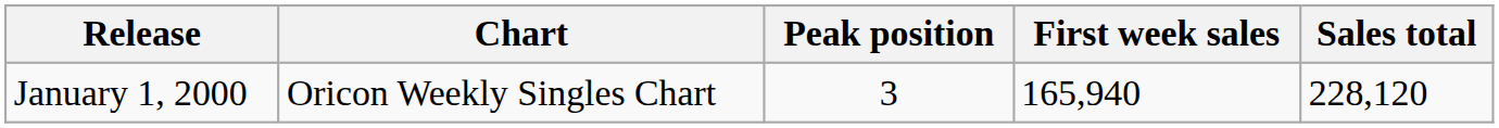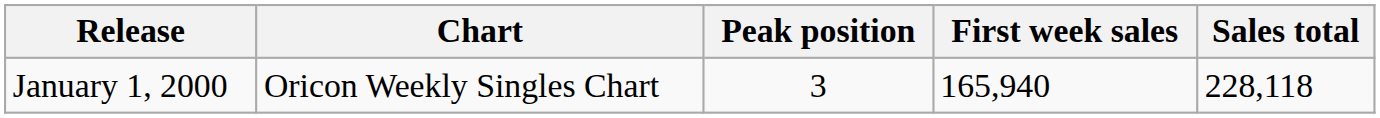 <table class="wikitable" width="650px">
 <tr>
 <th>Release</th>
 <th>Chart</th>
 <th>Peak position</th>
 <th>First week sales</th>
 <th>Sales total</th>
 </tr>
 <tr>
 <td>January 1, 2000</td>
 <td>Oricon Weekly Singles Chart</td>
 <td align="center">3</td>
 <td>165,940</td>
-<td>228,120</td>
+<td>228,118</td>
 </tr>
 </table>
